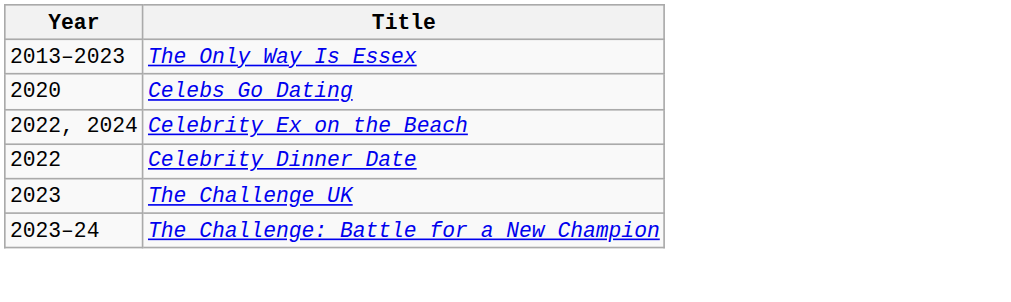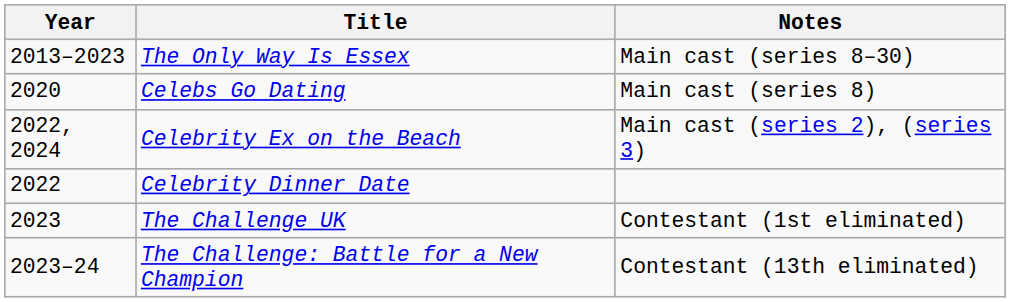 <table class="wikitable">
 <tr>
 <th>Year</th>
 <th>Title</th>
+<th>Notes</th>
 </tr>
 <tr>
 <td>2013–2023</td>
 <td><em><a href='#'>The Only Way Is Essex</a></em></td>
+<td>Main cast (series 8–30)</td>
 </tr>
 <tr>
 <td>2020</td>
 <td><em><a href='#'>Celebs Go Dating</a></em></td>
+<td>Main cast (series 8)</td>
 </tr>
 <tr>
 <td>2022, 2024</td>
 <td><em><a href='#'>Celebrity Ex on the Beach</a></em></td>
+<td>Main cast (<a href='#'>series 2</a>), (<a href='#'>series 3</a>)</td>
 </tr>
 <tr>
 <td>2022</td>
 <td><em><a href='#'>Celebrity Dinner Date</a></em></td>
+<td></td>
 </tr>
 <tr>
 <td>2023</td>
 <td><em><a href='#'>The Challenge UK</a></em></td>
+<td>Contestant (1st eliminated)</td>
 </tr>
 <tr>
 <td>2023–24</td>
 <td><em><a href='#'>The Challenge: Battle for a New Champion</a></em></td>
+<td>Contestant (13th eliminated)</td>
 </tr>
 </table>
